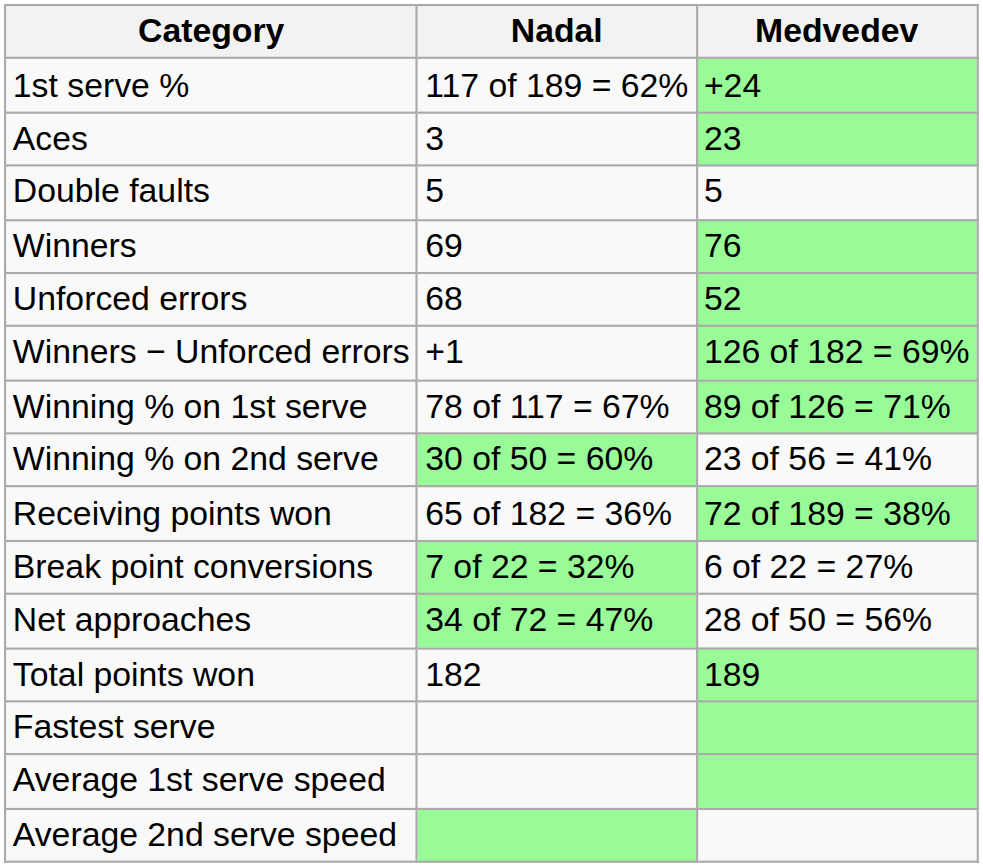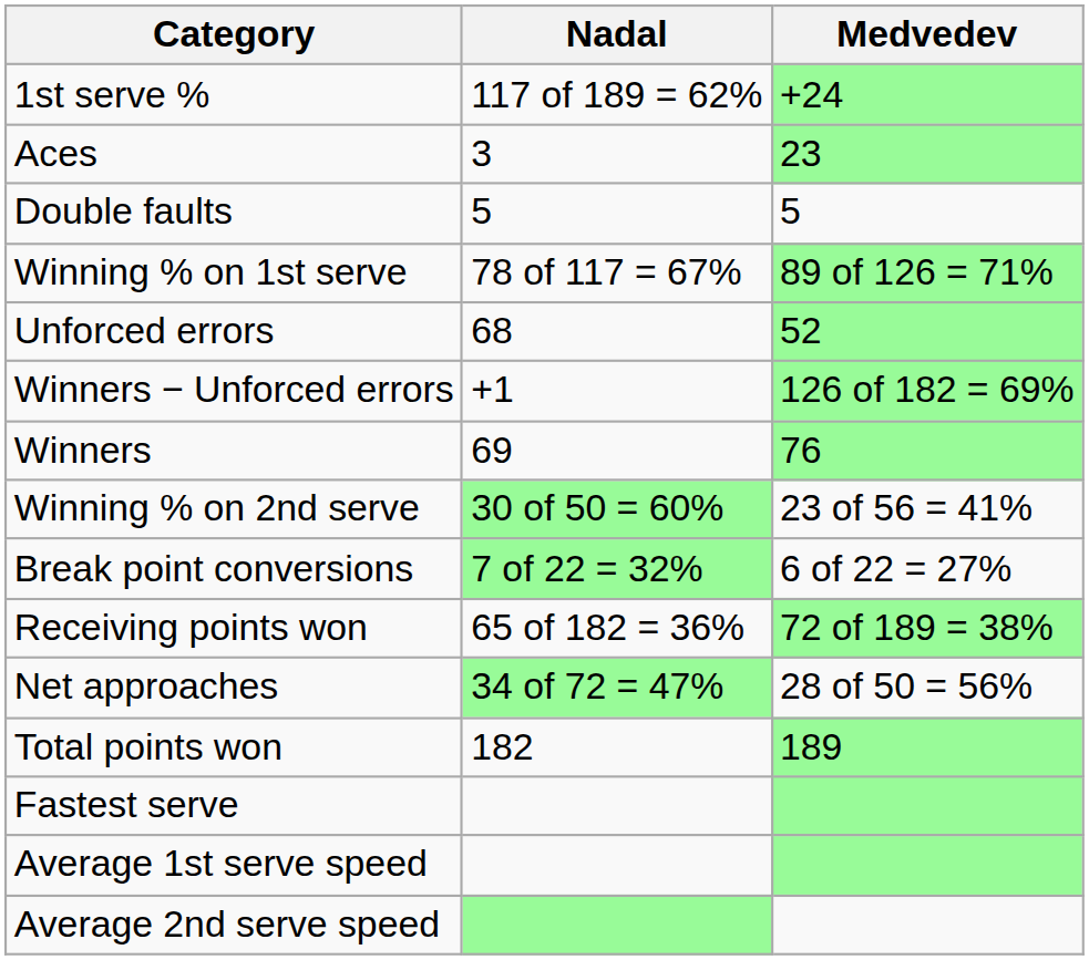 <table class="wikitable">
 <tr>
 <th>Category</th>
 <th>Nadal</th>
 <th>Medvedev</th>
 </tr>
 <tr>
 <td>1st serve %</td>
 <td>117 of 189 = 62%</td>
 <td bgcolor=98FB98>+24</td>
 </tr>
 <tr>
 <td>Aces</td>
 <td>3</td>
 <td bgcolor=98FB98>23</td>
 </tr>
 <tr>
 <td>Double faults</td>
 <td>5</td>
 <td>5</td>
 </tr>
 <tr>
-<td>Winners</td>
-<td>69</td>
-<td bgcolor=98FB98>76</td>
+<td>Winning % on 1st serve</td>
+<td>78 of 117 = 67%</td>
+<td bgcolor=98FB98>89 of 126 = 71%</td>
 </tr>
 <tr>
 <td>Unforced errors</td>
 <td>68</td>
 <td bgcolor=98FB98>52</td>
 </tr>
 <tr>
 <td>Winners − Unforced errors</td>
 <td>+1</td>
 <td bgcolor=98FB98>126 of 182 = 69%</td>
 </tr>
 <tr>
-<td>Winning % on 1st serve</td>
-<td>78 of 117 = 67%</td>
-<td bgcolor=98FB98>89 of 126 = 71%</td>
+<td>Winners</td>
+<td>69</td>
+<td bgcolor=98FB98>76</td>
 </tr>
 <tr>
 <td>Winning % on 2nd serve</td>
 <td bgcolor=98FB98>30 of 50 = 60%</td>
 <td>23 of 56 = 41%</td>
 </tr>
 <tr>
+<td>Break point conversions</td>
+<td bgcolor=98FB98>7 of 22 = 32%</td>
+<td>6 of 22 = 27%</td>
+</tr>
+<tr>
 <td>Receiving points won</td>
 <td>65 of 182 = 36%</td>
 <td bgcolor=98FB98>72 of 189 = 38%</td>
-</tr>
-<tr>
-<td>Break point conversions</td>
-<td bgcolor=98FB98>7 of 22 = 32%</td>
-<td>6 of 22 = 27%</td>
 </tr>
 <tr>
 <td>Net approaches</td>
 <td bgcolor=98FB98>34 of 72 = 47%</td>
 <td>28 of 50 = 56%</td>
 </tr>
 <tr>
 <td>Total points won</td>
 <td>182</td>
 <td bgcolor=98FB98>189</td>
 </tr>
 <tr>
 <td>Fastest serve</td>
 <td></td>
 <td bgcolor=98FB98></td>
 </tr>
 <tr>
 <td>Average 1st serve speed</td>
 <td></td>
 <td bgcolor=98FB98></td>
 </tr>
 <tr>
 <td>Average 2nd serve speed</td>
 <td bgcolor=98FB98></td>
 <td></td>
 </tr>
 </table>
